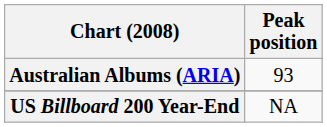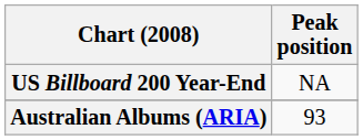 <table class="wikitable sortable plainrowheaders">
 <tr>
 <th scope="col">Chart (2008)</th>
 <th scope="col">Peak<br>position</th>
 </tr>
 <tr>
-<th scope="row">Australian Albums (<a href='#'>ARIA</a>)</th>
-<td style="text-align:center;">93</td>
+<th scope="row">US <em>Billboard</em> 200 Year-End</th>
+<td style="text-align:center;">NA</td>
 </tr>
 <tr>
 </tr>
 <tr>
 </tr>
 <tr>
 </tr>
 <tr>
 </tr>
 <tr>
 </tr>
 <tr>
 </tr>
 <tr>
-<th scope="row">US <em>Billboard</em> 200 Year-End</th>
-<td style="text-align:center;">NA</td>
+<th scope="row">Australian Albums (<a href='#'>ARIA</a>)</th>
+<td style="text-align:center;">93</td>
 </tr>
 </table>
